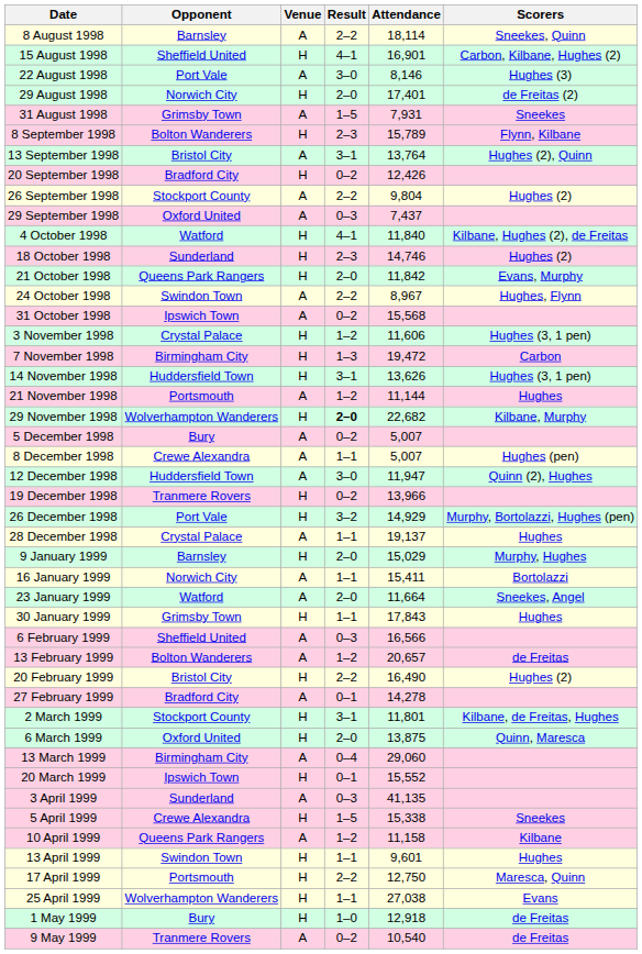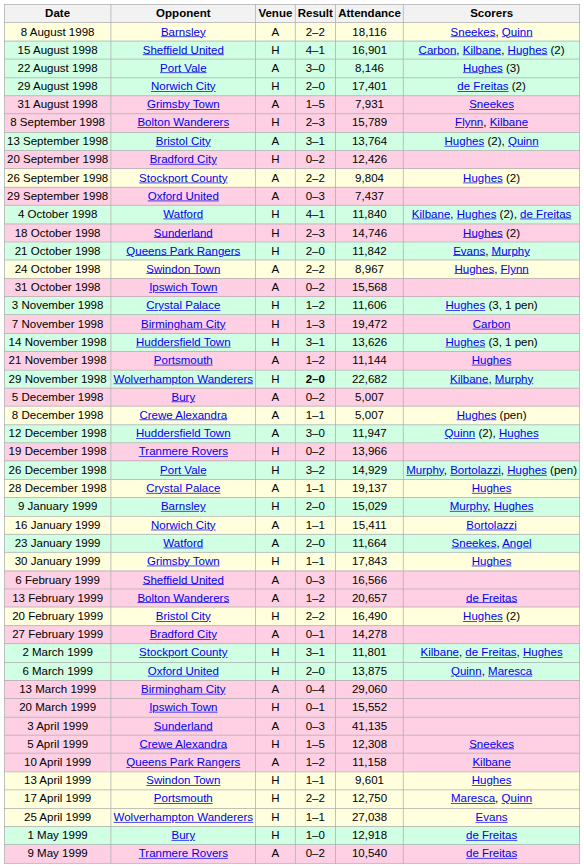 <table class="wikitable sortable" style="font-size:100%; text-align:center">
 <tr>
 <th>Date</th>
 <th>Opponent</th>
 <th>Venue</th>
 <th>Result</th>
 <th>Attendance</th>
 <th>Scorers</th>
 </tr>
 <tr style="background-color: #ffffdd;">
 <td>8 August 1998</td>
 <td><a href='#'>Barnsley</a></td>
 <td>A</td>
 <td>2–2</td>
-<td>18,114</td>
+<td>18,116</td>
 <td><a href='#'>Sneekes</a>, <a href='#'>Quinn</a></td>
 </tr>
 <tr style="background-color: #d0ffe3;">
 <td>15 August 1998</td>
 <td><a href='#'>Sheffield United</a></td>
 <td>H</td>
 <td>4–1</td>
 <td>16,901</td>
 <td><a href='#'>Carbon</a>, <a href='#'>Kilbane</a>, <a href='#'>Hughes</a> (2)</td>
 </tr>
 <tr style="background-color: #d0ffe3;">
 <td>22 August 1998</td>
 <td><a href='#'>Port Vale</a></td>
 <td>A</td>
 <td>3–0</td>
 <td>8,146</td>
 <td><a href='#'>Hughes</a> (3)</td>
 </tr>
 <tr style="background-color: #d0ffe3;">
 <td>29 August 1998</td>
 <td><a href='#'>Norwich City</a></td>
 <td>H</td>
 <td>2–0</td>
 <td>17,401</td>
 <td><a href='#'>de Freitas</a> (2)</td>
 </tr>
 <tr style="background-color: #ffd0e3;">
 <td>31 August 1998</td>
 <td><a href='#'>Grimsby Town</a></td>
 <td>A</td>
 <td>1–5</td>
 <td>7,931</td>
 <td><a href='#'>Sneekes</a></td>
 </tr>
 <tr style="background-color: #ffd0e3;">
 <td>8 September 1998</td>
 <td><a href='#'>Bolton Wanderers</a></td>
 <td>H</td>
 <td>2–3</td>
 <td>15,789</td>
 <td><a href='#'>Flynn</a>, <a href='#'>Kilbane</a></td>
 </tr>
 <tr style="background-color: #d0ffe3;">
 <td>13 September 1998</td>
 <td><a href='#'>Bristol City</a></td>
 <td>A</td>
 <td>3–1</td>
 <td>13,764</td>
 <td><a href='#'>Hughes</a> (2), <a href='#'>Quinn</a></td>
 </tr>
 <tr style="background-color: #ffd0e3;">
 <td>20 September 1998</td>
 <td><a href='#'>Bradford City</a></td>
 <td>H</td>
 <td>0–2</td>
 <td>12,426</td>
 <td></td>
 </tr>
 <tr style="background-color: #ffffdd;">
 <td>26 September 1998</td>
 <td><a href='#'>Stockport County</a></td>
 <td>A</td>
 <td>2–2</td>
 <td>9,804</td>
 <td><a href='#'>Hughes</a> (2)</td>
 </tr>
 <tr style="background-color: #ffd0e3;">
 <td>29 September 1998</td>
 <td><a href='#'>Oxford United</a></td>
 <td>A</td>
 <td>0–3</td>
 <td>7,437</td>
 <td></td>
 </tr>
 <tr style="background-color: #d0ffe3;">
 <td>4 October 1998</td>
 <td><a href='#'>Watford</a></td>
 <td>H</td>
 <td>4–1</td>
 <td>11,840</td>
 <td><a href='#'>Kilbane</a>, <a href='#'>Hughes</a> (2), <a href='#'>de Freitas</a></td>
 </tr>
 <tr style="background-color: #ffd0e3;">
 <td>18 October 1998</td>
 <td><a href='#'>Sunderland</a></td>
 <td>H</td>
 <td>2–3</td>
 <td>14,746</td>
 <td><a href='#'>Hughes</a> (2)</td>
 </tr>
 <tr style="background-color: #d0ffe3;">
 <td>21 October 1998</td>
 <td><a href='#'>Queens Park Rangers</a></td>
 <td>H</td>
 <td>2–0</td>
 <td>11,842</td>
 <td><a href='#'>Evans</a>, <a href='#'>Murphy</a></td>
 </tr>
 <tr style="background-color: #ffffdd;">
 <td>24 October 1998</td>
 <td><a href='#'>Swindon Town</a></td>
 <td>A</td>
 <td>2–2</td>
 <td>8,967</td>
 <td><a href='#'>Hughes</a>, <a href='#'>Flynn</a></td>
 </tr>
 <tr style="background-color: #ffd0e3;">
 <td>31 October 1998</td>
 <td><a href='#'>Ipswich Town</a></td>
 <td>A</td>
 <td>0–2</td>
 <td>15,568</td>
 <td></td>
 </tr>
 <tr style="background-color: #d0ffe3;">
 <td>3 November 1998</td>
 <td><a href='#'>Crystal Palace</a></td>
 <td>H</td>
 <td>1–2</td>
 <td>11,606</td>
 <td><a href='#'>Hughes</a> (3, 1 pen)</td>
 </tr>
 <tr style="background-color: #ffd0e3;">
 <td>7 November 1998</td>
 <td><a href='#'>Birmingham City</a></td>
 <td>H</td>
 <td>1–3</td>
 <td>19,472</td>
 <td><a href='#'>Carbon</a></td>
 </tr>
 <tr style="background-color: #d0ffe3;">
 <td>14 November 1998</td>
 <td><a href='#'>Huddersfield Town</a></td>
 <td>H</td>
 <td>3–1</td>
 <td>13,626</td>
 <td><a href='#'>Hughes</a> (3, 1 pen)</td>
 </tr>
 <tr style="background-color: #ffd0e3;">
 <td>21 November 1998</td>
 <td><a href='#'>Portsmouth</a></td>
 <td>A</td>
 <td>1–2</td>
 <td>11,144</td>
 <td><a href='#'>Hughes</a></td>
 </tr>
 <tr style="background-color: #d0ffe3;">
 <td>29 November 1998</td>
 <td><a href='#'>Wolverhampton Wanderers</a></td>
 <td>H</td>
 <td><strong>2–0</strong></td>
 <td>22,682</td>
 <td><a href='#'>Kilbane</a>, <a href='#'>Murphy</a></td>
 </tr>
 <tr style="background-color: #ffd0e3;">
 <td>5 December 1998</td>
 <td><a href='#'>Bury</a></td>
 <td>A</td>
 <td>0–2</td>
 <td>5,007</td>
 <td></td>
 </tr>
 <tr style="background-color: #ffffdd;">
 <td>8 December 1998</td>
 <td><a href='#'>Crewe Alexandra</a></td>
 <td>A</td>
 <td>1–1</td>
 <td>5,007</td>
 <td><a href='#'>Hughes</a> (pen)</td>
 </tr>
 <tr style="background-color: #d0ffe3;">
 <td>12 December 1998</td>
 <td><a href='#'>Huddersfield Town</a></td>
 <td>A</td>
 <td>3–0</td>
 <td>11,947</td>
 <td><a href='#'>Quinn</a> (2),  <a href='#'>Hughes</a></td>
 </tr>
 <tr style="background-color: #ffd0e3;">
 <td>19 December 1998</td>
 <td><a href='#'>Tranmere Rovers</a></td>
 <td>H</td>
 <td>0–2</td>
 <td>13,966</td>
 <td></td>
 </tr>
 <tr style="background-color: #d0ffe3;">
 <td>26 December 1998</td>
 <td><a href='#'>Port Vale</a></td>
 <td>H</td>
 <td>3–2</td>
 <td>14,929</td>
 <td><a href='#'>Murphy</a>, <a href='#'>Bortolazzi</a>, <a href='#'>Hughes</a> (pen)</td>
 </tr>
 <tr style="background-color: #ffffdd;">
 <td>28 December 1998</td>
 <td><a href='#'>Crystal Palace</a></td>
 <td>A</td>
 <td>1–1</td>
 <td>19,137</td>
 <td><a href='#'>Hughes</a></td>
 </tr>
 <tr style="background-color: #d0ffe3;">
 <td>9 January 1999</td>
 <td><a href='#'>Barnsley</a></td>
 <td>H</td>
 <td>2–0</td>
 <td>15,029</td>
 <td><a href='#'>Murphy</a>, <a href='#'>Hughes</a></td>
 </tr>
 <tr style="background-color: #ffffdd;">
 <td>16 January 1999</td>
 <td><a href='#'>Norwich City</a></td>
 <td>A</td>
 <td>1–1</td>
 <td>15,411</td>
 <td><a href='#'>Bortolazzi</a></td>
 </tr>
 <tr style="background-color: #d0ffe3;">
 <td>23 January 1999</td>
 <td><a href='#'>Watford</a></td>
 <td>A</td>
 <td>2–0</td>
 <td>11,664</td>
 <td><a href='#'>Sneekes</a>, <a href='#'>Angel</a></td>
 </tr>
 <tr style="background-color: #ffffdd;">
 <td>30 January 1999</td>
 <td><a href='#'>Grimsby Town</a></td>
 <td>H</td>
 <td>1–1</td>
 <td>17,843</td>
 <td><a href='#'>Hughes</a></td>
 </tr>
 <tr style="background-color: #ffd0e3;">
 <td>6 February 1999</td>
 <td><a href='#'>Sheffield United</a></td>
 <td>A</td>
 <td>0–3</td>
 <td>16,566</td>
 <td></td>
 </tr>
 <tr style="background-color: #ffd0e3;">
 <td>13 February 1999</td>
 <td><a href='#'>Bolton Wanderers</a></td>
 <td>A</td>
 <td>1–2</td>
 <td>20,657</td>
 <td><a href='#'>de Freitas</a></td>
 </tr>
 <tr style="background-color: #ffffdd;">
 <td>20 February 1999</td>
 <td><a href='#'>Bristol City</a></td>
 <td>H</td>
 <td>2–2</td>
 <td>16,490</td>
 <td><a href='#'>Hughes</a> (2)</td>
 </tr>
 <tr style="background-color: #ffd0e3;">
 <td>27 February 1999</td>
 <td><a href='#'>Bradford City</a></td>
 <td>A</td>
 <td>0–1</td>
 <td>14,278</td>
 <td></td>
 </tr>
 <tr style="background-color: #d0ffe3;">
 <td>2 March 1999</td>
 <td><a href='#'>Stockport County</a></td>
 <td>H</td>
 <td>3–1</td>
 <td>11,801</td>
 <td><a href='#'>Kilbane</a>, <a href='#'>de Freitas</a>, <a href='#'>Hughes</a></td>
 </tr>
 <tr style="background-color: #d0ffe3;">
 <td>6 March 1999</td>
 <td><a href='#'>Oxford United</a></td>
 <td>H</td>
 <td>2–0</td>
 <td>13,875</td>
 <td><a href='#'>Quinn</a>, <a href='#'>Maresca</a></td>
 </tr>
 <tr style="background-color: #ffd0e3;">
 <td>13 March 1999</td>
 <td><a href='#'>Birmingham City</a></td>
 <td>A</td>
 <td>0–4</td>
 <td>29,060</td>
 <td></td>
 </tr>
 <tr style="background-color: #ffd0e3;">
 <td>20 March 1999</td>
 <td><a href='#'>Ipswich Town</a></td>
 <td>H</td>
 <td>0–1</td>
 <td>15,552</td>
 <td></td>
 </tr>
 <tr style="background-color: #ffd0e3;">
 <td>3 April 1999</td>
 <td><a href='#'>Sunderland</a></td>
 <td>A</td>
 <td>0–3</td>
 <td>41,135</td>
 <td></td>
 </tr>
 <tr style="background-color: #ffd0e3;">
 <td>5 April 1999</td>
 <td><a href='#'>Crewe Alexandra</a></td>
 <td>H</td>
 <td>1–5</td>
-<td>15,338</td>
+<td>12,308</td>
 <td><a href='#'>Sneekes</a></td>
 </tr>
 <tr style="background-color: #ffd0e3;">
 <td>10 April 1999</td>
 <td><a href='#'>Queens Park Rangers</a></td>
 <td>A</td>
 <td>1–2</td>
 <td>11,158</td>
 <td><a href='#'>Kilbane</a></td>
 </tr>
 <tr style="background-color: #ffffdd;">
 <td>13 April 1999</td>
 <td><a href='#'>Swindon Town</a></td>
 <td>H</td>
 <td>1–1</td>
 <td>9,601</td>
 <td><a href='#'>Hughes</a></td>
 </tr>
 <tr style="background-color: #ffffdd;">
 <td>17 April 1999</td>
 <td><a href='#'>Portsmouth</a></td>
 <td>H</td>
 <td>2–2</td>
 <td>12,750</td>
 <td><a href='#'>Maresca</a>, <a href='#'>Quinn</a></td>
 </tr>
 <tr style="background-color: #ffffdd;">
 <td>25 April 1999</td>
 <td><a href='#'>Wolverhampton Wanderers</a></td>
 <td>H</td>
 <td>1–1</td>
 <td>27,038</td>
 <td><a href='#'>Evans</a></td>
 </tr>
 <tr style="background-color: #d0ffe3;">
 <td>1 May 1999</td>
 <td><a href='#'>Bury</a></td>
 <td>H</td>
 <td>1–0</td>
 <td>12,918</td>
 <td><a href='#'>de Freitas</a></td>
 </tr>
 <tr style="background-color: #ffd0e3;">
 <td>9 May 1999</td>
 <td><a href='#'>Tranmere Rovers</a></td>
 <td>A</td>
 <td>0–2</td>
 <td>10,540</td>
 <td><a href='#'>de Freitas</a></td>
 </tr>
 </table>
